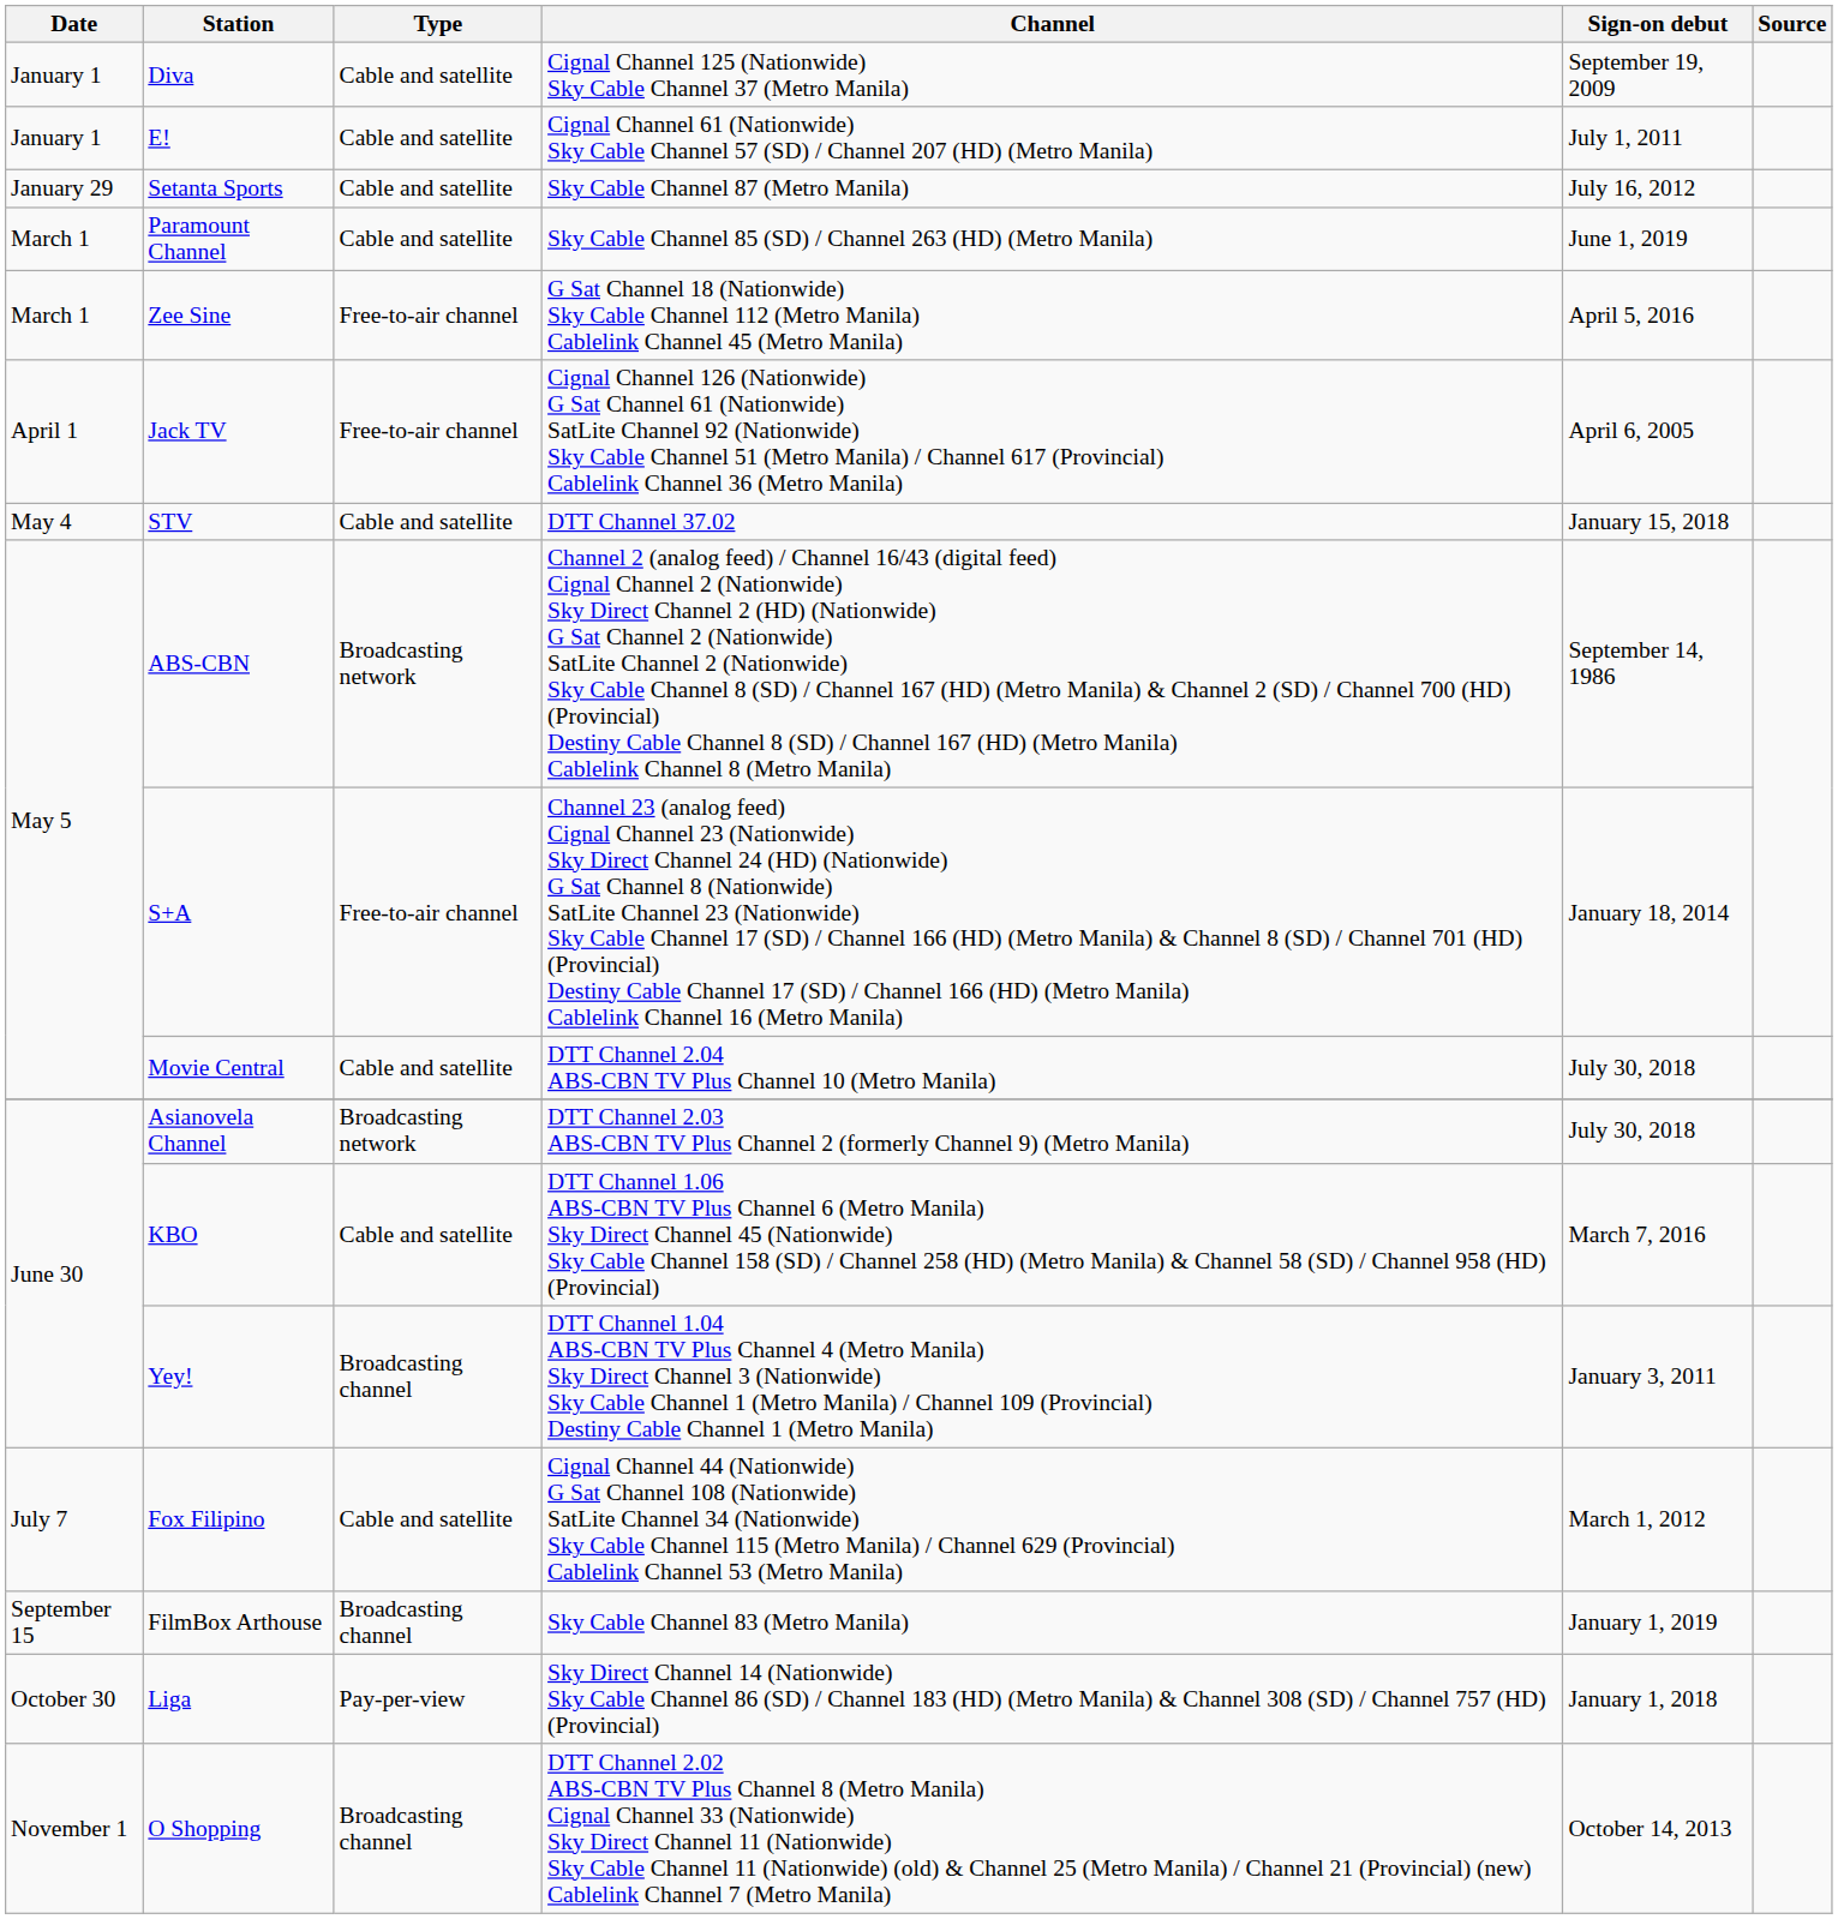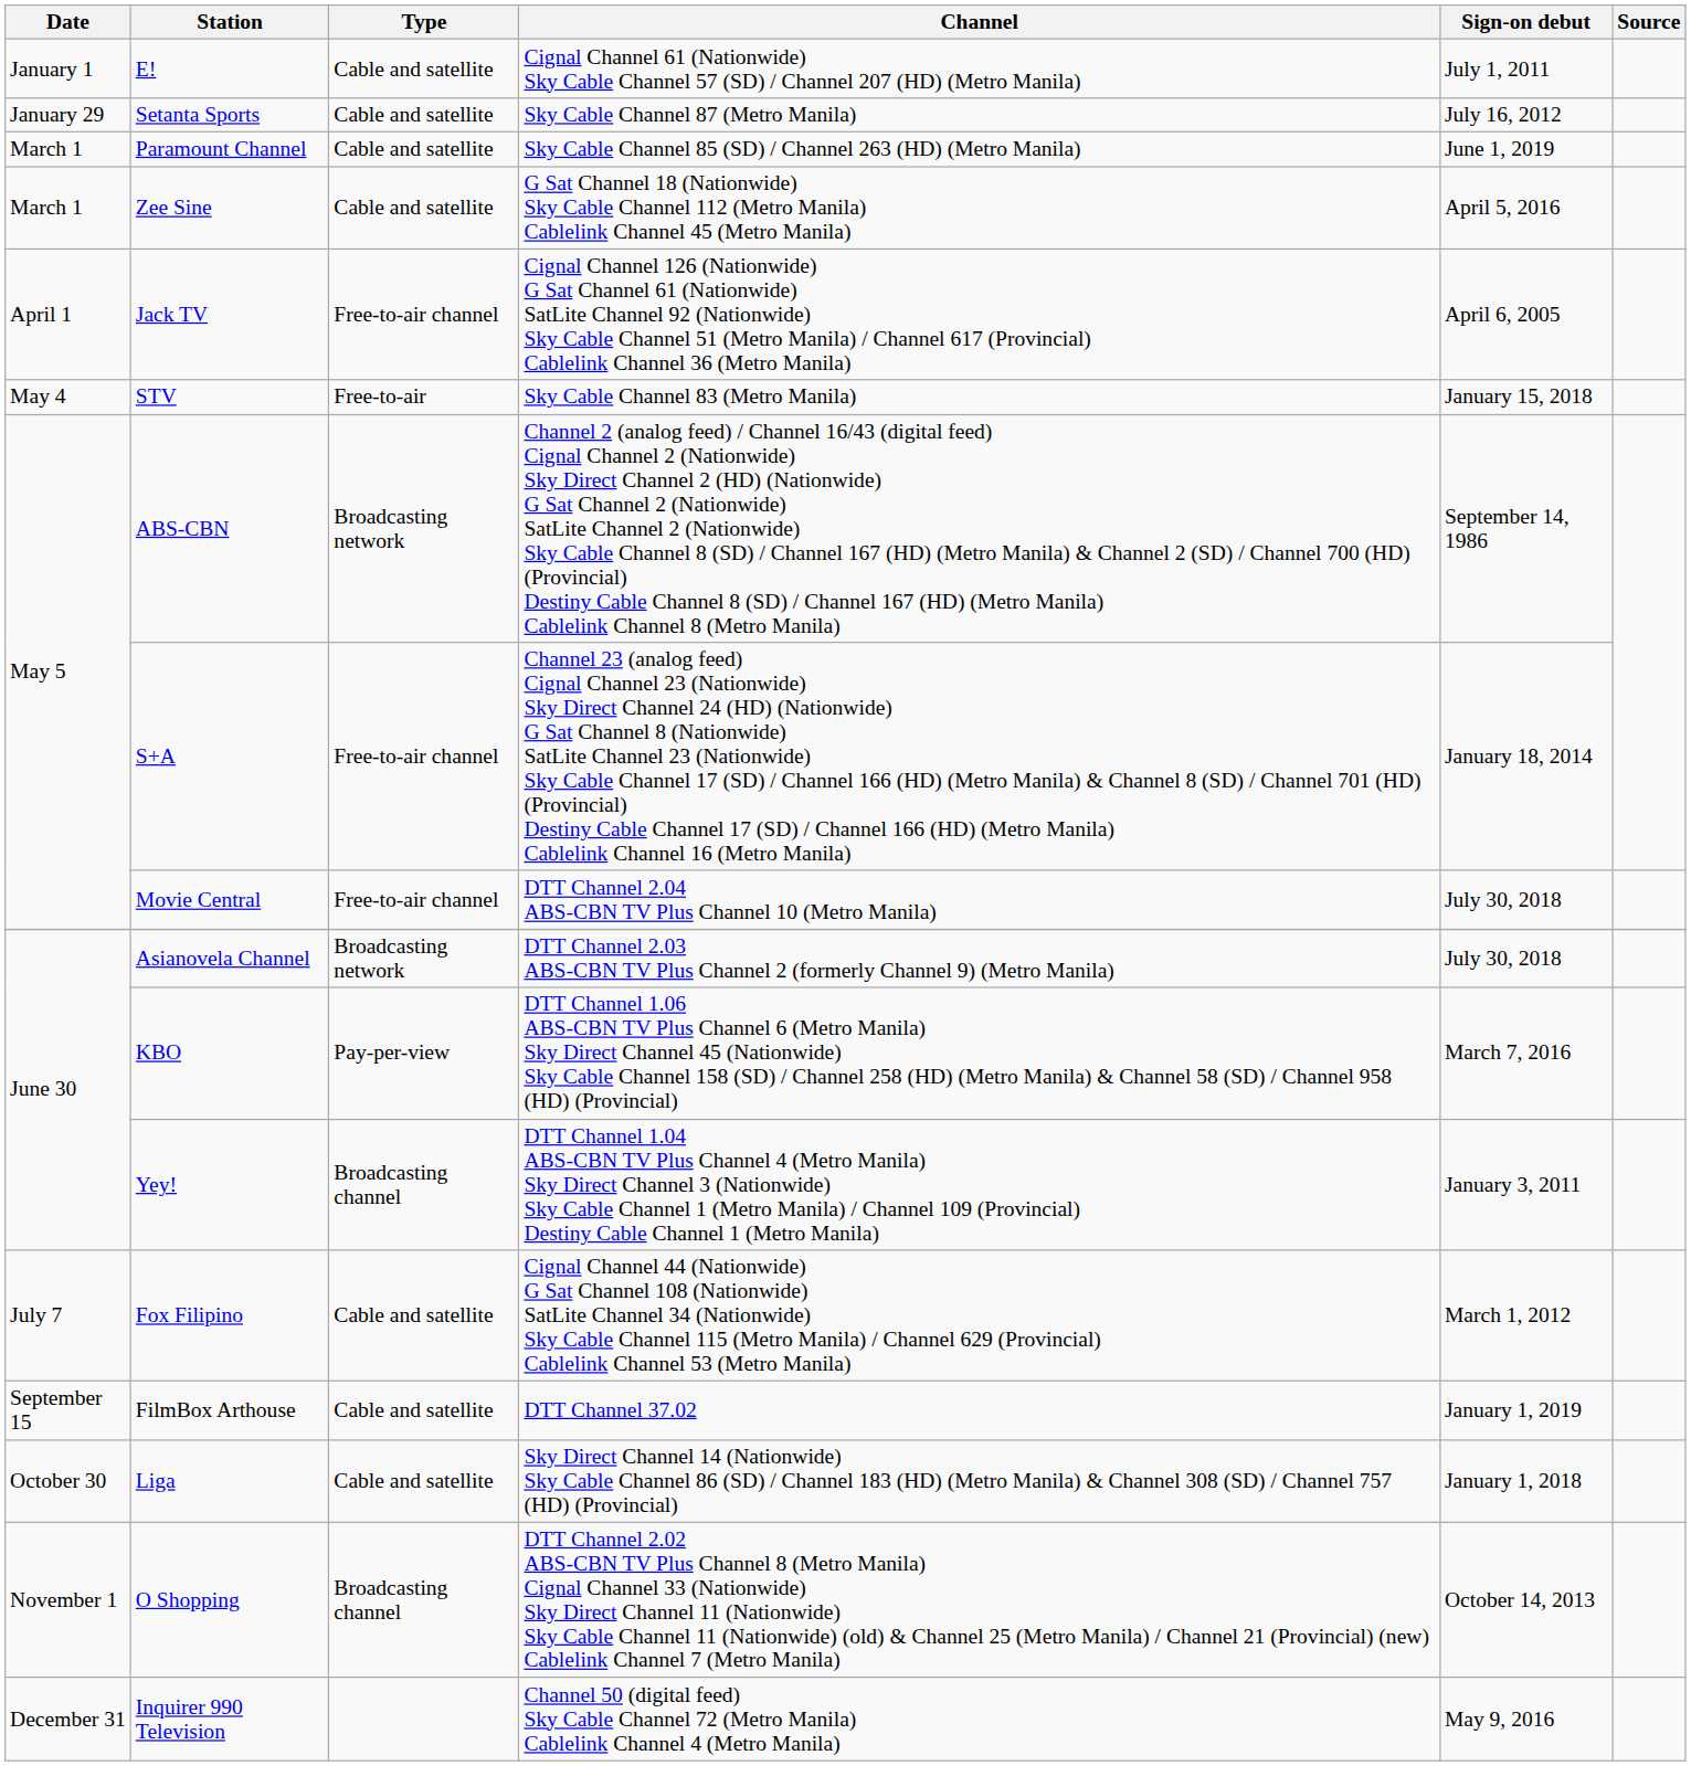 <table class="wikitable">
 <tr>
 <th>Date</th>
 <th>Station</th>
 <th>Type</th>
 <th>Channel</th>
 <th>Sign-on debut</th>
 <th>Source</th>
-</tr>
-<tr>
-<td>January 1</td>
-<td><a href='#'>Diva</a></td>
-<td>Cable and satellite</td>
-<td><a href='#'>Cignal</a> Channel 125 (Nationwide)<br><a href='#'>Sky Cable</a> Channel 37 (Metro Manila)</td>
-<td>September 19, 2009</td>
-<td></td>
 </tr>
 <tr>
 <td>January 1</td>
 <td><a href='#'>E!</a></td>
 <td>Cable and satellite</td>
 <td><a href='#'>Cignal</a> Channel 61 (Nationwide)<br><a href='#'>Sky Cable</a> Channel 57 (SD) / Channel 207 (HD) (Metro Manila)</td>
 <td>July 1, 2011</td>
 <td></td>
 </tr>
 <tr>
 <td>January 29</td>
 <td><a href='#'>Setanta Sports</a></td>
 <td>Cable and satellite</td>
 <td><a href='#'>Sky Cable</a> Channel 87 (Metro Manila)</td>
 <td>July 16, 2012</td>
 <td></td>
 </tr>
 <tr>
 <td>March 1</td>
 <td><a href='#'>Paramount Channel</a></td>
 <td>Cable and satellite</td>
 <td><a href='#'>Sky Cable</a> Channel 85 (SD) / Channel 263 (HD) (Metro Manila)</td>
 <td>June 1, 2019</td>
 <td></td>
 </tr>
 <tr>
 <td>March 1</td>
 <td><a href='#'>Zee Sine</a></td>
-<td>Free-to-air channel</td>
+<td>Cable and satellite</td>
 <td><a href='#'>G Sat</a> Channel 18 (Nationwide)<br><a href='#'>Sky Cable</a> Channel 112 (Metro Manila)<br><a href='#'>Cablelink</a> Channel 45 (Metro Manila)</td>
 <td>April 5, 2016</td>
 </tr>
 <tr>
 <td>April 1</td>
 <td><a href='#'>Jack TV</a></td>
 <td>Free-to-air channel</td>
 <td><a href='#'>Cignal</a> Channel 126 (Nationwide)<br><a href='#'>G Sat</a> Channel 61 (Nationwide)<br>SatLite Channel 92 (Nationwide)<br><a href='#'>Sky Cable</a> Channel 51 (Metro Manila) / Channel 617 (Provincial)<br><a href='#'>Cablelink</a> Channel 36 (Metro Manila)</td>
 <td>April 6, 2005</td>
 <td></td>
 </tr>
 <tr>
 <td>May 4</td>
 <td><a href='#'>STV</a></td>
-<td>Cable and satellite</td>
-<td><a href='#'>DTT Channel 37.02</a></td>
+<td>Free-to-air</td>
+<td><a href='#'>Sky Cable</a> Channel 83 (Metro Manila)</td>
 <td>January 15, 2018</td>
 <td></td>
 </tr>
 <tr>
 <td rowspan="3">May 5</td>
 <td><a href='#'>ABS-CBN</a></td>
 <td>Broadcasting network</td>
 <td><a href='#'>Channel 2</a> (analog feed) / Channel 16/43 (digital feed)<br><a href='#'>Cignal</a> Channel 2 (Nationwide)<br><a href='#'>Sky Direct</a> Channel 2 (HD) (Nationwide)<br><a href='#'>G Sat</a> Channel 2 (Nationwide)<br>SatLite Channel 2 (Nationwide)<br><a href='#'>Sky Cable</a> Channel 8 (SD) / Channel 167 (HD) (Metro Manila) & Channel 2 (SD) / Channel 700 (HD) (Provincial)<br><a href='#'>Destiny Cable</a> Channel 8 (SD) / Channel 167 (HD) (Metro Manila)<br><a href='#'>Cablelink</a> Channel 8 (Metro Manila)</td>
 <td>September 14, 1986</td>
 <td rowspan="2"></td>
 </tr>
 <tr>
 <td><a href='#'>S+A</a></td>
 <td>Free-to-air channel</td>
 <td><a href='#'>Channel 23</a> (analog feed)<br><a href='#'>Cignal</a> Channel 23 (Nationwide)<br><a href='#'>Sky Direct</a> Channel 24 (HD) (Nationwide)<br><a href='#'>G Sat</a> Channel 8 (Nationwide)<br>SatLite Channel 23 (Nationwide)<br><a href='#'>Sky Cable</a> Channel 17 (SD) / Channel 166 (HD) (Metro Manila) & Channel 8 (SD) / Channel 701 (HD) (Provincial)<br><a href='#'>Destiny Cable</a> Channel 17 (SD) / Channel 166 (HD) (Metro Manila)<br><a href='#'>Cablelink</a> Channel 16 (Metro Manila)</td>
 <td>January 18, 2014</td>
 </tr>
 <tr>
 <td><a href='#'>Movie Central</a></td>
-<td>Cable and satellite</td>
+<td>Free-to-air channel</td>
 <td><a href='#'>DTT Channel 2.04</a><br><a href='#'>ABS-CBN TV Plus</a> Channel 10 (Metro Manila)</td>
 <td>July 30, 2018</td>
 <td></td>
 </tr>
 <tr>
 </tr>
 <tr>
 <td rowspan="3">June 30</td>
 <td><a href='#'>Asianovela Channel</a></td>
 <td>Broadcasting network</td>
 <td><a href='#'>DTT Channel 2.03</a><br><a href='#'>ABS-CBN TV Plus</a> Channel 2 (formerly Channel 9) (Metro Manila)</td>
 <td>July 30, 2018</td>
 <td></td>
 </tr>
 <tr>
 <td><a href='#'>KBO</a></td>
-<td>Cable and satellite</td>
+<td>Pay-per-view</td>
 <td><a href='#'>DTT Channel 1.06</a><br><a href='#'>ABS-CBN TV Plus</a> Channel 6 (Metro Manila)<br><a href='#'>Sky Direct</a> Channel 45 (Nationwide)<br><a href='#'>Sky Cable</a> Channel 158 (SD) / Channel 258 (HD) (Metro Manila) & Channel 58 (SD) / Channel 958 (HD) (Provincial)</td>
 <td>March 7, 2016</td>
 <td></td>
 </tr>
 <tr>
 <td><a href='#'>Yey!</a></td>
 <td>Broadcasting channel</td>
 <td><a href='#'>DTT Channel 1.04</a><br><a href='#'>ABS-CBN TV Plus</a> Channel 4 (Metro Manila)<br><a href='#'>Sky Direct</a> Channel 3 (Nationwide)<br><a href='#'>Sky Cable</a> Channel 1 (Metro Manila) / Channel 109 (Provincial)<br><a href='#'>Destiny Cable</a> Channel 1 (Metro Manila)</td>
 <td>January 3, 2011</td>
 <td></td>
 </tr>
 <tr>
 <td>July 7</td>
 <td><a href='#'>Fox Filipino</a></td>
 <td>Cable and satellite</td>
 <td><a href='#'>Cignal</a> Channel 44 (Nationwide)<br><a href='#'>G Sat</a> Channel 108 (Nationwide)<br>SatLite Channel 34 (Nationwide)<br><a href='#'>Sky Cable</a> Channel 115 (Metro Manila) / Channel 629 (Provincial)<br><a href='#'>Cablelink</a> Channel 53 (Metro Manila)</td>
 <td>March 1, 2012</td>
 <td></td>
 </tr>
 <tr>
 <td>September 15</td>
 <td>FilmBox Arthouse</td>
-<td>Broadcasting channel</td>
-<td><a href='#'>Sky Cable</a> Channel 83 (Metro Manila)</td>
+<td>Cable and satellite</td>
+<td><a href='#'>DTT Channel 37.02</a></td>
 <td>January 1, 2019</td>
 <td></td>
 </tr>
 <tr>
 <td>October 30</td>
 <td><a href='#'>Liga</a></td>
-<td>Pay-per-view</td>
+<td>Cable and satellite</td>
 <td><a href='#'>Sky Direct</a> Channel 14 (Nationwide)<br><a href='#'>Sky Cable</a> Channel 86 (SD) / Channel 183 (HD) (Metro Manila) & Channel 308 (SD) / Channel 757 (HD) (Provincial)</td>
 <td>January 1, 2018</td>
 <td></td>
 </tr>
 <tr>
 <td>November 1</td>
 <td><a href='#'>O Shopping</a></td>
 <td>Broadcasting channel</td>
 <td><a href='#'>DTT Channel 2.02</a><br><a href='#'>ABS-CBN TV Plus</a> Channel 8 (Metro Manila)<br><a href='#'>Cignal</a> Channel 33 (Nationwide)<br><a href='#'>Sky Direct</a> Channel 11 (Nationwide)<br><a href='#'>Sky Cable</a> Channel 11 (Nationwide) (old) & Channel 25 (Metro Manila) / Channel 21 (Provincial) (new)<br><a href='#'>Cablelink</a> Channel 7 (Metro Manila)</td>
 <td>October 14, 2013</td>
 <td></td>
 </tr>
+<tr>
+<td>December 31</td>
+<td><a href='#'>Inquirer 990 Television</a></td>
+<td></td>
+<td><a href='#'>Channel 50</a> (digital feed)<br><a href='#'>Sky Cable</a> Channel 72 (Metro Manila)<br><a href='#'>Cablelink</a> Channel 4 (Metro Manila)</td>
+<td>May 9, 2016</td>
+<td></td>
+</tr>
 </table>
